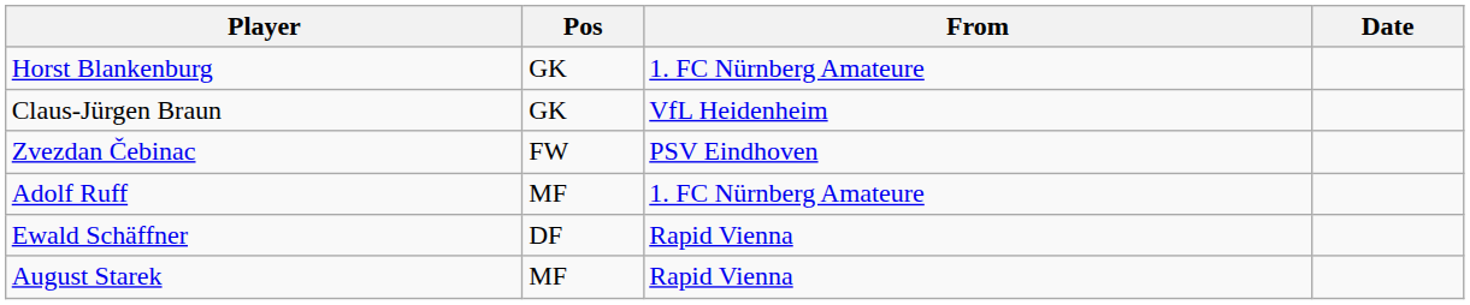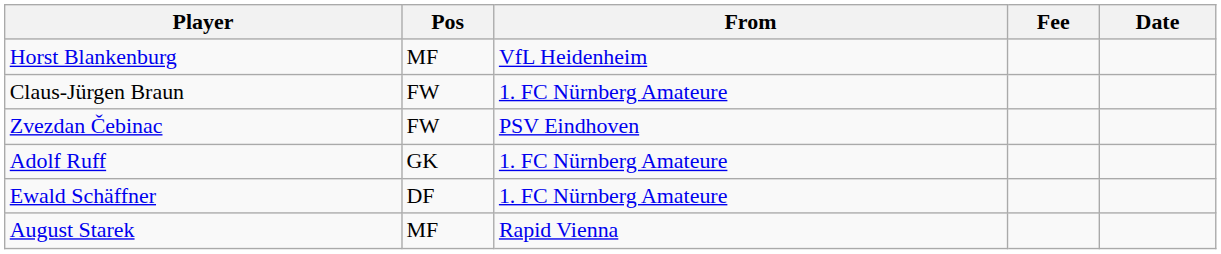 <table class="wikitable" style="text-align:center; width:70%; text-align:left">
 <tr>
 <th><strong>Player</strong></th>
 <th><strong>Pos</strong></th>
 <th><strong>From</strong></th>
+<th><strong>Fee</strong></th>
 <th><strong>Date</strong></th>
 </tr>
 <tr --->
 <td><a href='#'>Horst Blankenburg</a></td>
-<td>GK</td>
-<td><a href='#'>1. FC Nürnberg Amateure</a></td>
+<td>MF</td>
+<td><a href='#'>VfL Heidenheim</a></td>
+<td></td>
 <td></td>
 </tr>
 <tr --->
 <td>Claus-Jürgen Braun</td>
-<td>GK</td>
-<td><a href='#'>VfL Heidenheim</a></td>
+<td>FW</td>
+<td><a href='#'>1. FC Nürnberg Amateure</a></td>
+<td></td>
 <td></td>
 </tr>
 <tr --->
 <td><a href='#'>Zvezdan Čebinac</a></td>
 <td>FW</td>
 <td><a href='#'>PSV Eindhoven</a></td>
 <td></td>
+<td></td>
 </tr>
 <tr --->
 <td><a href='#'>Adolf Ruff</a></td>
-<td>MF</td>
+<td>GK</td>
 <td><a href='#'>1. FC Nürnberg Amateure</a></td>
+<td></td>
 <td></td>
 </tr>
 <tr --->
 <td><a href='#'>Ewald Schäffner</a></td>
 <td>DF</td>
-<td><a href='#'>Rapid Vienna</a></td>
+<td><a href='#'>1. FC Nürnberg Amateure</a></td>
+<td></td>
 <td></td>
 </tr>
 <tr --->
 <td><a href='#'>August Starek</a></td>
 <td>MF</td>
 <td><a href='#'>Rapid Vienna</a></td>
 <td></td>
+<td></td>
 </tr>
 </table>
